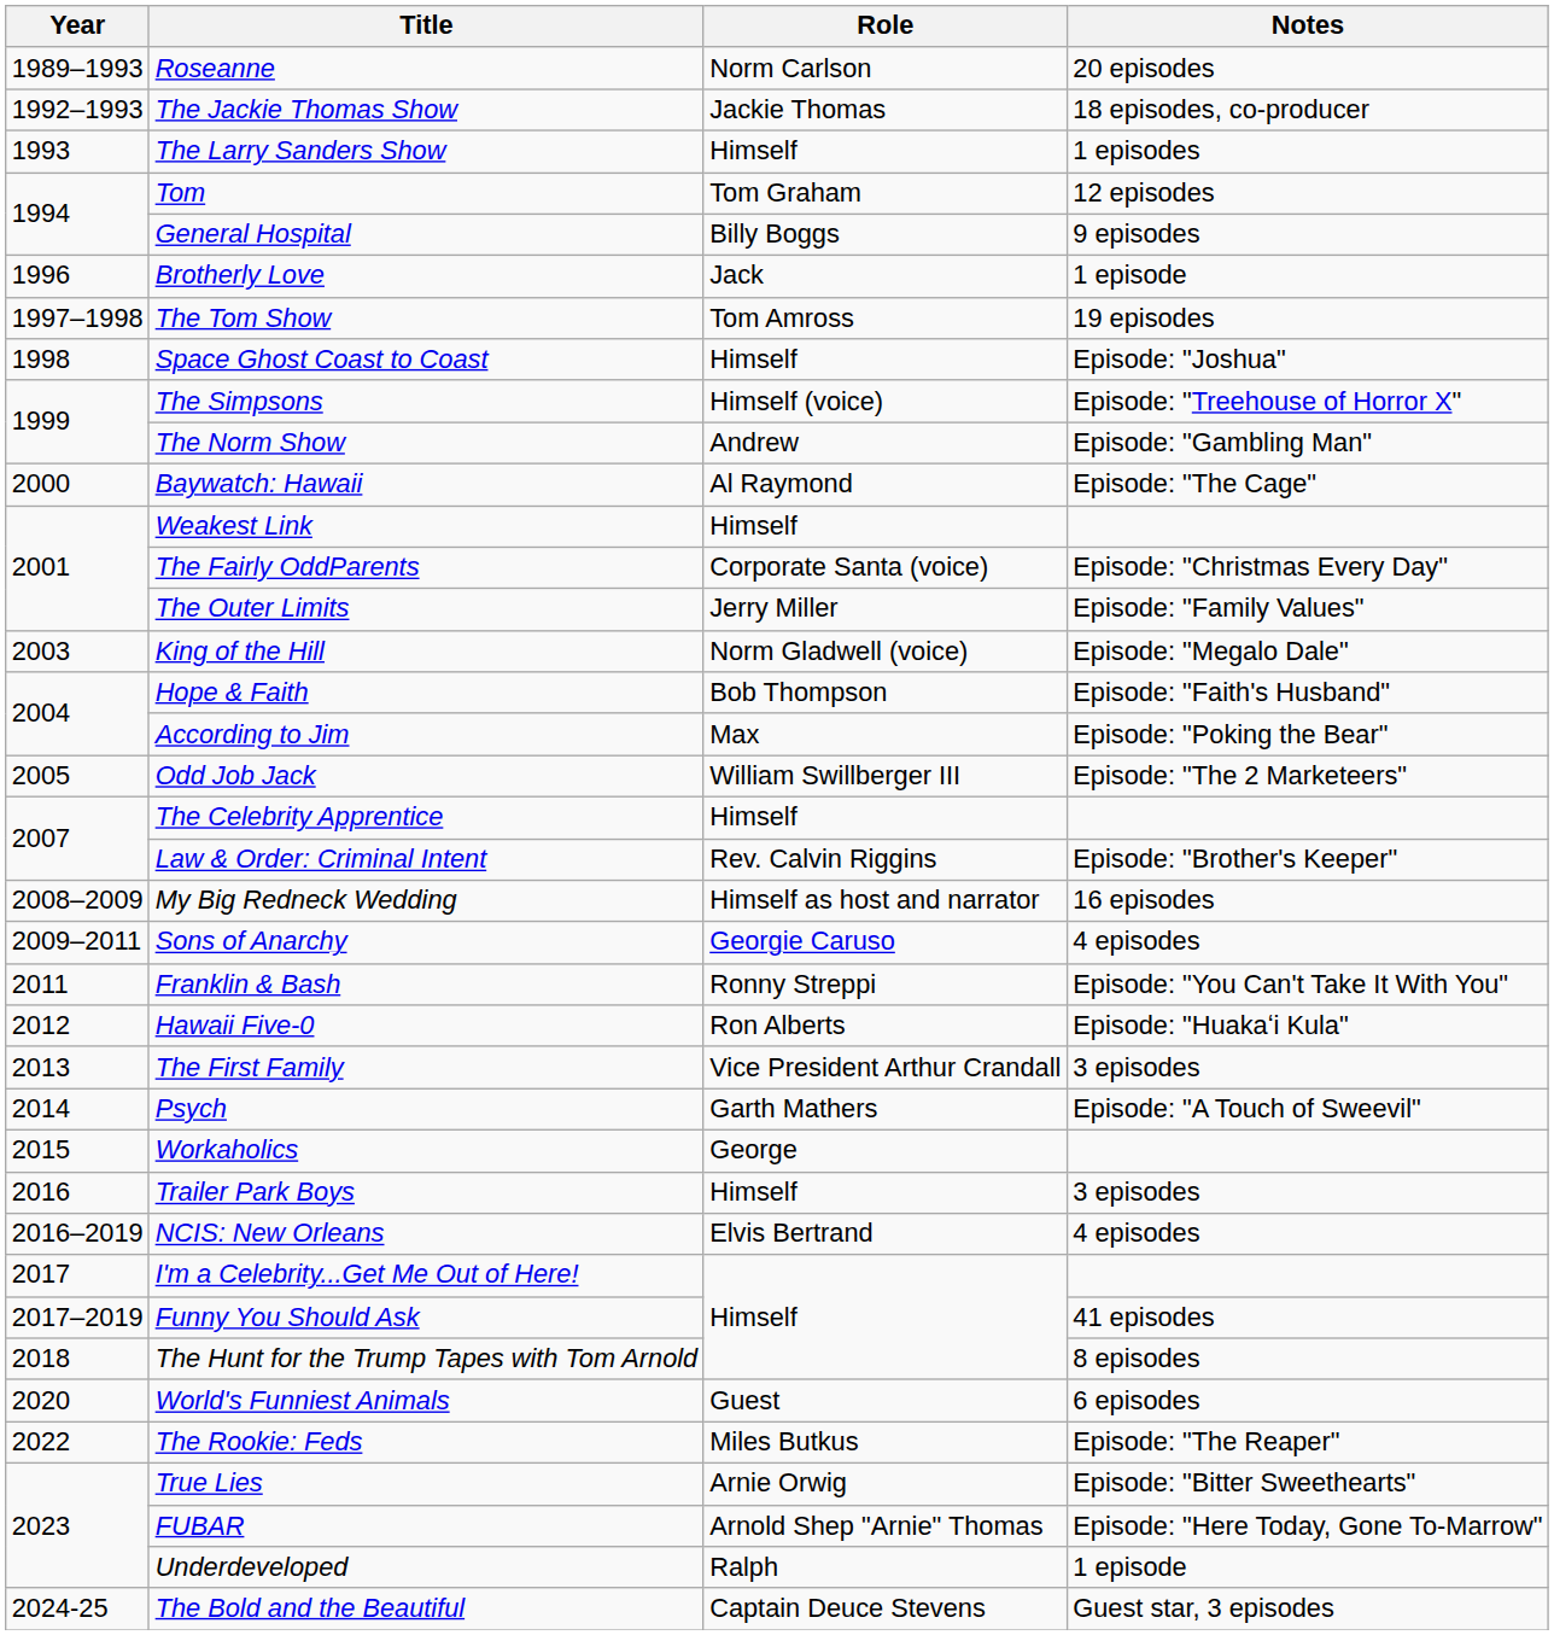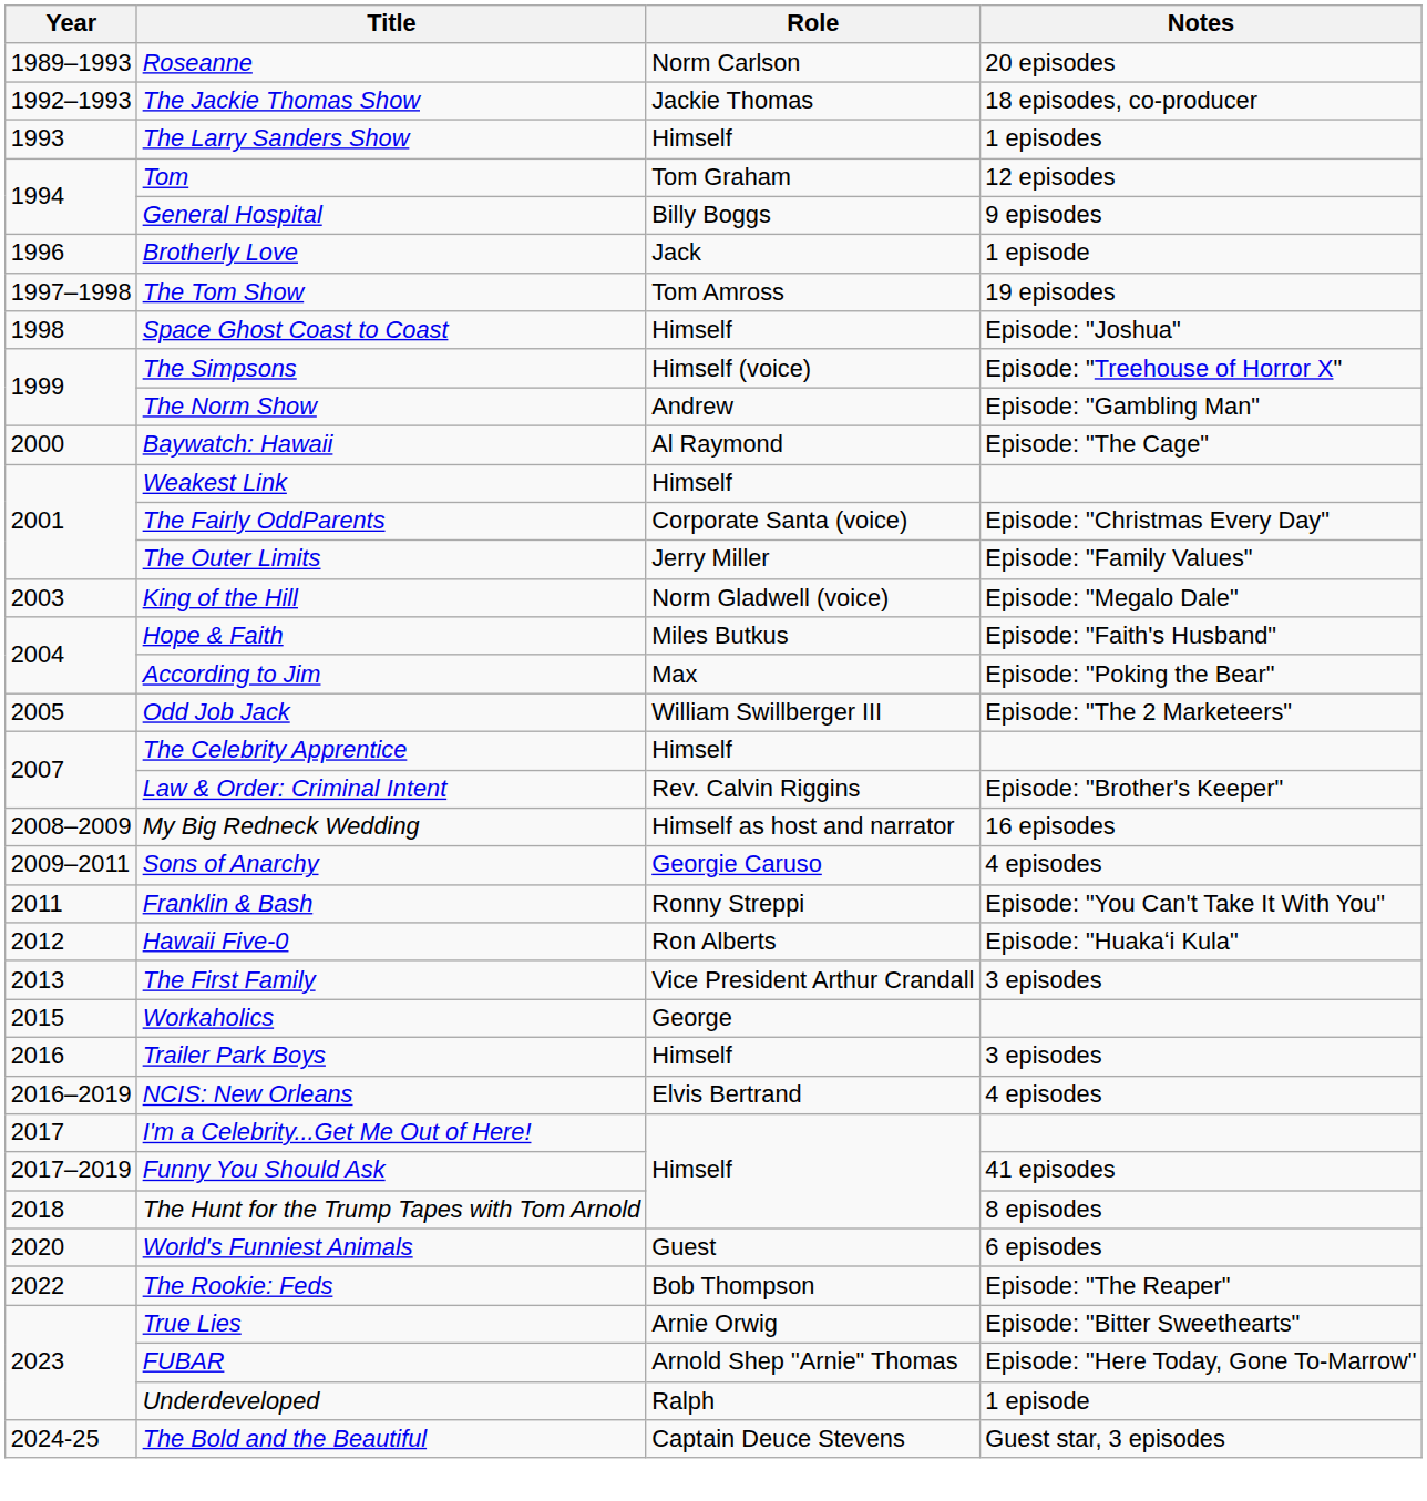 <table class="wikitable sortable">
 <tr>
 <th>Year</th>
 <th>Title</th>
 <th>Role</th>
 <th class="unsortable">Notes</th>
 </tr>
 <tr>
 <td>1989–1993</td>
 <td><em><a href='#'>Roseanne</a></em></td>
 <td>Norm Carlson</td>
 <td>20 episodes</td>
 </tr>
 <tr>
 <td>1992–1993</td>
 <td><em><a href='#'>The Jackie Thomas Show</a></em></td>
 <td>Jackie Thomas</td>
 <td>18 episodes, co-producer</td>
 </tr>
 <tr>
 <td>1993</td>
 <td><em><a href='#'>The Larry Sanders Show</a></em></td>
 <td>Himself</td>
 <td>1 episodes</td>
 </tr>
 <tr>
 <td rowspan="2">1994</td>
 <td><em><a href='#'>Tom</a></em></td>
 <td>Tom Graham</td>
 <td>12 episodes</td>
 </tr>
 <tr>
 <td><em><a href='#'>General Hospital</a></em></td>
 <td>Billy Boggs</td>
 <td>9 episodes</td>
 </tr>
 <tr>
 <td>1996</td>
 <td><em><a href='#'>Brotherly Love</a></em></td>
 <td>Jack</td>
 <td>1 episode</td>
 </tr>
 <tr>
 <td>1997–1998</td>
 <td><em><a href='#'>The Tom Show</a></em></td>
 <td>Tom Amross</td>
 <td>19 episodes</td>
 </tr>
 <tr>
 <td>1998</td>
 <td><em><a href='#'>Space Ghost Coast to Coast</a></em></td>
 <td>Himself</td>
 <td>Episode: "Joshua"</td>
 </tr>
 <tr>
 <td rowspan="2">1999</td>
 <td><em><a href='#'>The Simpsons</a></em></td>
 <td>Himself (voice)</td>
 <td>Episode: "<a href='#'>Treehouse of Horror X</a>"</td>
 </tr>
 <tr>
 <td><em><a href='#'>The Norm Show</a></em></td>
 <td>Andrew</td>
 <td>Episode: "Gambling Man"</td>
 </tr>
 <tr>
 <td>2000</td>
 <td><em><a href='#'>Baywatch: Hawaii</a></em></td>
 <td>Al Raymond</td>
 <td>Episode: "The Cage"</td>
 </tr>
 <tr>
 <td rowspan="3">2001</td>
 <td><em><a href='#'>Weakest Link</a></em></td>
 <td>Himself</td>
 <td></td>
 </tr>
 <tr>
 <td><em><a href='#'>The Fairly OddParents</a></em></td>
 <td>Corporate Santa (voice)</td>
 <td>Episode: "Christmas Every Day"</td>
 </tr>
 <tr>
 <td><em><a href='#'>The Outer Limits</a></em></td>
 <td>Jerry Miller</td>
 <td>Episode: "Family Values"</td>
 </tr>
 <tr>
 <td>2003</td>
 <td><em><a href='#'>King of the Hill</a></em></td>
 <td>Norm Gladwell (voice)</td>
 <td>Episode: "Megalo Dale"</td>
 </tr>
 <tr>
 <td rowspan="2">2004</td>
 <td><em><a href='#'>Hope & Faith</a></em></td>
-<td>Bob Thompson</td>
+<td>Miles Butkus</td>
 <td>Episode: "Faith's Husband"</td>
 </tr>
 <tr>
 <td><em><a href='#'>According to Jim</a></em></td>
 <td>Max</td>
 <td>Episode: "Poking the Bear"</td>
 </tr>
 <tr>
 <td>2005</td>
 <td><em><a href='#'>Odd Job Jack</a></em></td>
 <td>William Swillberger III</td>
 <td>Episode: "The 2 Marketeers"</td>
 </tr>
 <tr>
 <td rowspan="2">2007</td>
 <td><em><a href='#'>The Celebrity Apprentice</a></em></td>
 <td>Himself</td>
 <td></td>
 </tr>
 <tr>
 <td><em><a href='#'>Law & Order: Criminal Intent</a></em></td>
 <td>Rev. Calvin Riggins</td>
 <td>Episode: "Brother's Keeper"</td>
 </tr>
 <tr>
 <td>2008–2009</td>
 <td><em>My Big Redneck Wedding</em></td>
 <td>Himself as host and narrator</td>
 <td>16 episodes</td>
 </tr>
 <tr>
 <td>2009–2011</td>
 <td><em><a href='#'>Sons of Anarchy</a></em></td>
 <td><a href='#'>Georgie Caruso</a></td>
 <td>4 episodes</td>
 </tr>
 <tr>
 <td>2011</td>
 <td><em><a href='#'>Franklin & Bash</a></em></td>
 <td>Ronny Streppi</td>
 <td>Episode: "You Can't Take It With You"</td>
 </tr>
 <tr>
 <td>2012</td>
 <td><em><a href='#'>Hawaii Five-0</a></em></td>
 <td>Ron Alberts</td>
 <td>Episode: "Huakaʻi Kula"</td>
 </tr>
 <tr>
 <td>2013</td>
 <td><em><a href='#'>The First Family</a></em></td>
 <td>Vice President Arthur Crandall</td>
 <td>3 episodes</td>
 </tr>
 <tr>
-<td>2014</td>
-<td><em><a href='#'>Psych</a></em></td>
-<td>Garth Mathers</td>
-<td>Episode: "A Touch of Sweevil"</td>
-</tr>
-<tr>
 <td>2015</td>
 <td><em><a href='#'>Workaholics</a></em></td>
 <td>George</td>
 <td></td>
 </tr>
 <tr>
 <td>2016</td>
 <td><em><a href='#'>Trailer Park Boys</a></em></td>
 <td>Himself</td>
 <td>3 episodes</td>
 </tr>
 <tr>
 <td>2016–2019</td>
 <td><em><a href='#'>NCIS: New Orleans</a></em></td>
 <td>Elvis Bertrand</td>
 <td>4 episodes</td>
 </tr>
 <tr>
 <td>2017</td>
 <td><em><a href='#'>I'm a Celebrity...Get Me Out of Here!</a></em></td>
 <td rowspan="3">Himself</td>
 <td></td>
 </tr>
 <tr>
 <td>2017–2019</td>
 <td><em><a href='#'>Funny You Should Ask</a></em></td>
 <td>41 episodes</td>
 </tr>
 <tr>
 <td>2018</td>
 <td><em>The Hunt for the Trump Tapes with Tom Arnold</em></td>
 <td>8 episodes</td>
 </tr>
 <tr>
 <td>2020</td>
 <td><em><a href='#'>World's Funniest Animals</a></em></td>
 <td>Guest</td>
 <td>6 episodes</td>
 </tr>
 <tr>
 <td>2022</td>
 <td><em><a href='#'>The Rookie: Feds</a></em></td>
-<td>Miles Butkus</td>
+<td>Bob Thompson</td>
 <td>Episode: "The Reaper"</td>
 </tr>
 <tr>
 <td rowspan="3">2023</td>
 <td><em><a href='#'>True Lies</a></em></td>
 <td>Arnie Orwig</td>
 <td>Episode: "Bitter Sweethearts"</td>
 </tr>
 <tr>
 <td><em><a href='#'>FUBAR</a></em></td>
 <td>Arnold Shep "Arnie" Thomas</td>
 <td>Episode: "Here Today, Gone To-Marrow"</td>
 </tr>
 <tr>
 <td><em>Underdeveloped</em></td>
 <td>Ralph</td>
 <td>1 episode</td>
 </tr>
 <tr>
 <td>2024-25</td>
 <td><em><a href='#'>The Bold and the Beautiful</a></em></td>
 <td>Captain Deuce Stevens</td>
 <td>Guest star, 3 episodes</td>
 </tr>
 </table>
